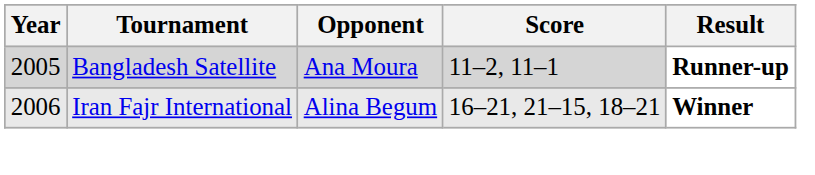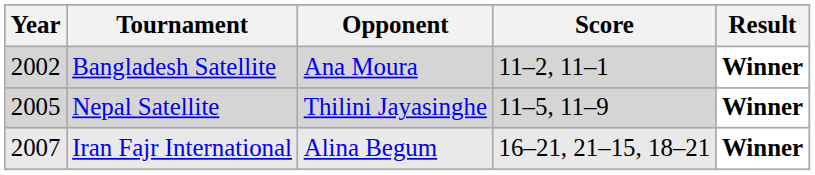 <table class="sortable wikitable" style="font-size: 90%;">
 <tr>
 <th>Year</th>
 <th>Tournament</th>
 <th>Opponent</th>
 <th>Score</th>
 <th>Result</th>
 </tr>
 <tr style="background:#D5D5D5">
-<td align="center">2005</td>
+<td align="center">2002</td>
 <td align="left"><a href='#'>Bangladesh Satellite</a></td>
 <td align="left"> <a href='#'>Ana Moura</a></td>
 <td align="left">11–2, 11–1</td>
-<td style="text-align:left; background:white"> <strong>Runner-up</strong></td>
+<td style="text-align:left; background:white"> <strong>Winner</strong></td>
+</tr>
+<tr style="background:#D5D5D5">
+<td align="center">2005</td>
+<td align="left"><a href='#'>Nepal Satellite</a></td>
+<td align="left"> <a href='#'>Thilini Jayasinghe</a></td>
+<td align="left">11–5, 11–9</td>
+<td style="text-align:left; background:white"> <strong>Winner</strong></td>
 </tr>
 <tr style="background:#E9E9E9">
-<td align="center">2006</td>
+<td align="center">2007</td>
 <td align="left"><a href='#'>Iran Fajr International</a></td>
 <td align="left"> <a href='#'>Alina Begum</a></td>
 <td align="left">16–21, 21–15, 18–21</td>
 <td style="text-align:left; background:white"> <strong>Winner</strong></td>
 </tr>
 </table>
